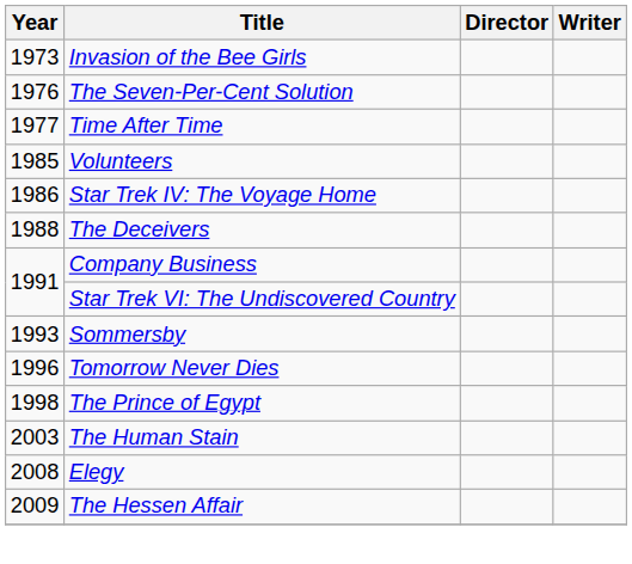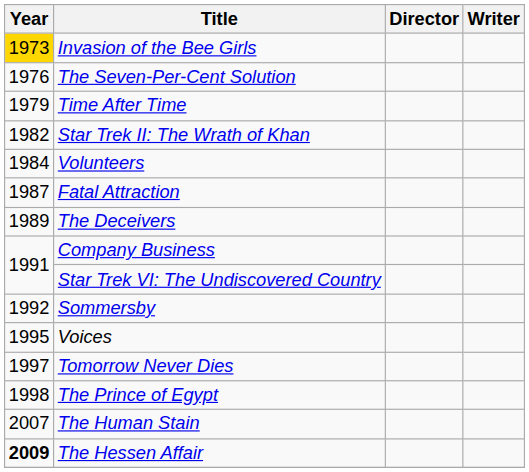 <table class="wikitable">
 <tr>
 <th>Year</th>
 <th>Title</th>
 <th>Director</th>
 <th>Writer</th>
 </tr>
 <tr>
-<td>1973</td>
+<td style="background: gold;">1973</td>
 <td><em><a href='#'>Invasion of the Bee Girls</a></em></td>
 <td></td>
 <td></td>
 </tr>
 <tr>
 <td>1976</td>
 <td><em><a href='#'>The Seven-Per-Cent Solution</a></em></td>
 <td></td>
 <td></td>
 </tr>
 <tr>
-<td>1977</td>
+<td>1979</td>
 <td><em><a href='#'>Time After Time</a></em></td>
 <td></td>
 <td></td>
 </tr>
 <tr>
-<td>1985</td>
+<td>1982</td>
+<td><em><a href='#'>Star Trek II: The Wrath of Khan</a></em></td>
+<td></td>
+<td></td>
+</tr>
+<tr>
+<td>1984</td>
 <td><em><a href='#'>Volunteers</a></em></td>
 <td></td>
 <td></td>
 </tr>
 <tr>
-<td>1986</td>
-<td><em><a href='#'>Star Trek IV: The Voyage Home</a></em></td>
+<td>1987</td>
+<td><em><a href='#'>Fatal Attraction</a></em></td>
 <td></td>
 <td></td>
 </tr>
 <tr>
-<td>1988</td>
+<td>1989</td>
 <td><em><a href='#'>The Deceivers</a></em></td>
 <td></td>
 <td></td>
 </tr>
 <tr>
 <td rowspan=2>1991</td>
 <td><em><a href='#'>Company Business</a></em></td>
 <td></td>
 <td></td>
 </tr>
 <tr>
 <td><em><a href='#'>Star Trek VI: The Undiscovered Country</a></em></td>
 <td></td>
 <td></td>
 </tr>
 <tr>
-<td>1993</td>
+<td>1992</td>
 <td><em><a href='#'>Sommersby</a></em></td>
 <td></td>
 <td></td>
 </tr>
 <tr>
-<td>1996</td>
+<td>1995</td>
+<td><em>Voices</em></td>
+<td></td>
+<td></td>
+</tr>
+<tr>
+<td>1997</td>
 <td><em><a href='#'>Tomorrow Never Dies</a></em></td>
 <td></td>
 <td></td>
 </tr>
 <tr>
 <td>1998</td>
 <td><em><a href='#'>The Prince of Egypt</a></em></td>
 <td></td>
 <td></td>
 </tr>
 <tr>
-<td>2003</td>
+<td>2007</td>
 <td><em><a href='#'>The Human Stain</a></em></td>
 <td></td>
 <td></td>
 </tr>
 <tr>
-<td>2008</td>
-<td><em><a href='#'>Elegy</a></em></td>
-<td></td>
-<td></td>
-</tr>
-<tr>
-<td>2009</td>
+<td><strong>2009</strong></td>
 <td><em><a href='#'>The Hessen Affair</a></em></td>
 <td></td>
 <td></td>
 </tr>
 <tr>
 </tr>
 </table>
